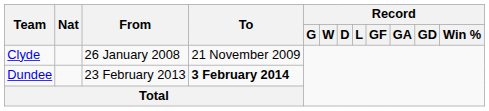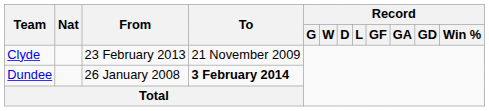 <table class="wikitable" style="text-align: center">
 <tr>
 <th rowspan=2>Team</th>
 <th rowspan=2>Nat</th>
 <th rowspan=2>From</th>
 <th rowspan=2>To</th>
 <th colspan=8>Record</th>
 </tr>
 <tr>
 <th>G</th>
 <th>W</th>
 <th>D</th>
 <th>L</th>
 <th>GF</th>
 <th>GA</th>
 <th>GD</th>
 <th>Win %</th>
 </tr>
 <tr>
 <td align=left><a href='#'>Clyde</a></td>
 <td></td>
-<td align=left>26 January 2008</td>
+<td align=left>23 February 2013</td>
 <td align=left>21 November 2009<br></td>
 </tr>
 <tr>
 <td align=left><a href='#'>Dundee</a></td>
 <td></td>
-<td align=left>23 February 2013</td>
+<td align=left>26 January 2008</td>
 <td align=left><strong>3 February 2014<br></strong></td>
 </tr>
 <tr>
 <th colspan=4>Total<br></th>
 </tr>
 </table>
